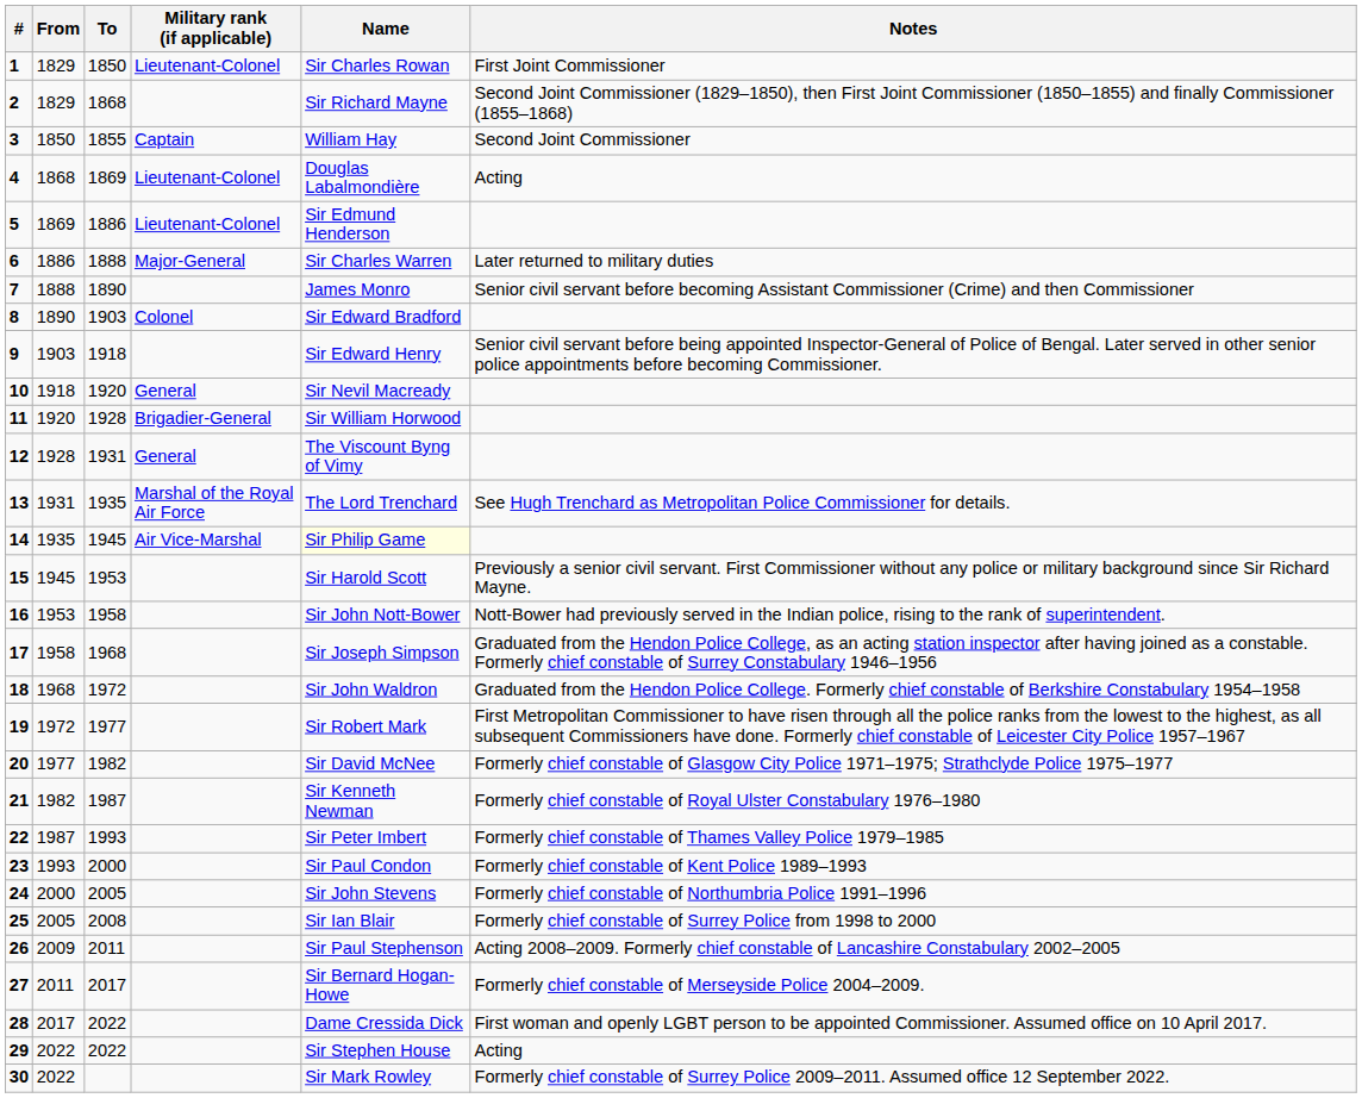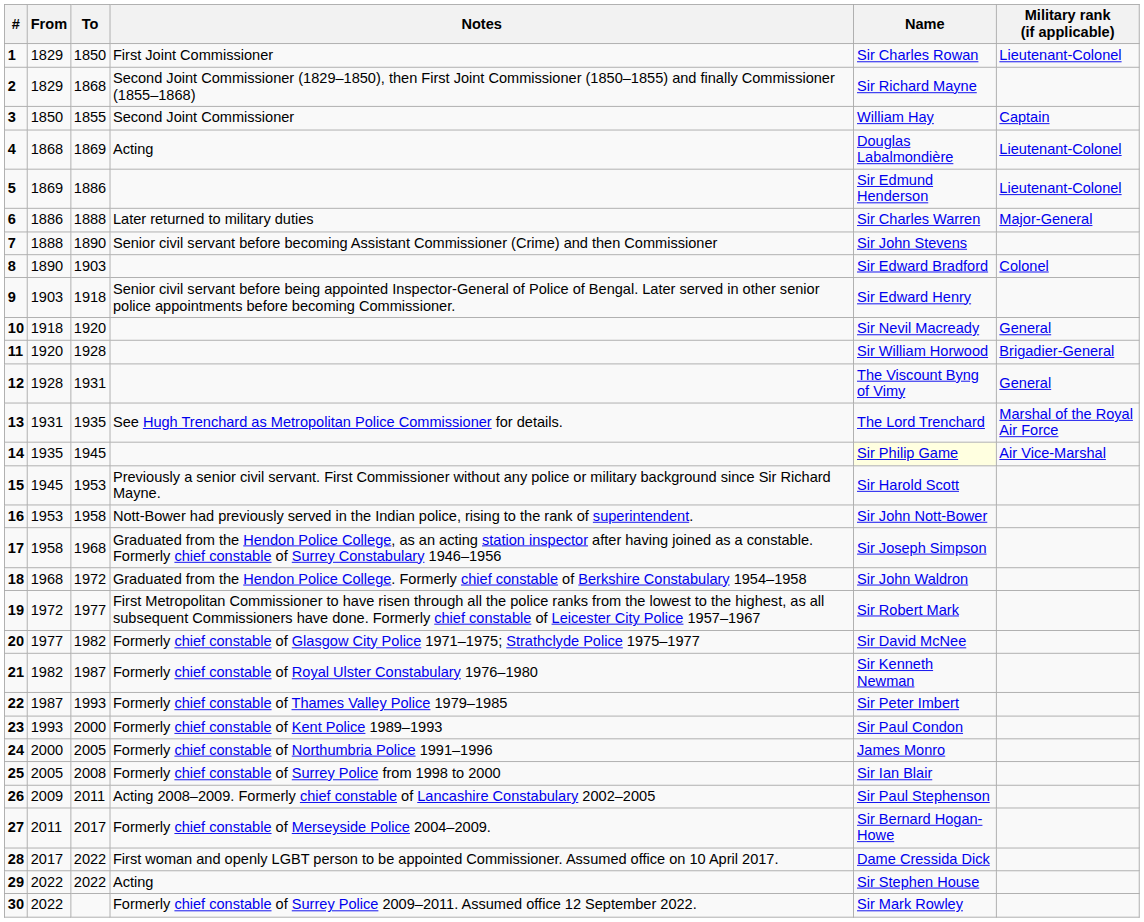 <table class="wikitable" style="text-align:left">
 <tr>
 <th>#</th>
 <th>From</th>
 <th>To</th>
+<th>Notes</th>
+<th>Name</th>
 <th>Military rank<br>(if applicable)</th>
-<th>Name</th>
-<th>Notes</th>
 </tr>
 <tr>
 <td><strong>1</strong></td>
 <td>1829</td>
 <td>1850</td>
+<td>First Joint Commissioner</td>
+<td><a href='#'>Sir Charles Rowan</a></td>
 <td><a href='#'>Lieutenant-Colonel</a></td>
-<td><a href='#'>Sir Charles Rowan</a></td>
-<td>First Joint Commissioner</td>
 </tr>
 <tr>
 <td><strong>2</strong></td>
 <td>1829</td>
 <td>1868</td>
+<td>Second Joint Commissioner (1829–1850), then First Joint Commissioner (1850–1855) and finally Commissioner (1855–1868)</td>
+<td><a href='#'>Sir Richard Mayne</a></td>
 <td></td>
-<td><a href='#'>Sir Richard Mayne</a></td>
-<td>Second Joint Commissioner (1829–1850), then First Joint Commissioner (1850–1855) and finally Commissioner (1855–1868)</td>
 </tr>
 <tr>
 <td><strong>3</strong></td>
 <td>1850</td>
 <td>1855</td>
+<td>Second Joint Commissioner</td>
+<td><a href='#'>William Hay</a></td>
 <td><a href='#'>Captain</a></td>
-<td><a href='#'>William Hay</a></td>
-<td>Second Joint Commissioner</td>
 </tr>
 <tr>
 <td><strong>4</strong></td>
 <td>1868</td>
 <td>1869</td>
+<td>Acting</td>
+<td><a href='#'>Douglas Labalmondière</a></td>
 <td><a href='#'>Lieutenant-Colonel</a></td>
-<td><a href='#'>Douglas Labalmondière</a></td>
-<td>Acting</td>
 </tr>
 <tr>
 <td><strong>5</strong></td>
 <td>1869</td>
 <td>1886</td>
+<td></td>
+<td><a href='#'>Sir Edmund Henderson</a></td>
 <td><a href='#'>Lieutenant-Colonel</a></td>
-<td><a href='#'>Sir Edmund Henderson</a></td>
-<td></td>
 </tr>
 <tr>
 <td><strong>6</strong></td>
 <td>1886</td>
 <td>1888</td>
+<td>Later returned to military duties</td>
+<td><a href='#'>Sir Charles Warren</a></td>
 <td><a href='#'>Major-General</a></td>
-<td><a href='#'>Sir Charles Warren</a></td>
-<td>Later returned to military duties</td>
 </tr>
 <tr>
 <td><strong>7</strong></td>
 <td>1888</td>
 <td>1890</td>
+<td>Senior civil servant before becoming Assistant Commissioner (Crime) and then Commissioner</td>
+<td><a href='#'>Sir John Stevens</a></td>
 <td></td>
-<td><a href='#'>James Monro</a></td>
-<td>Senior civil servant before becoming Assistant Commissioner (Crime) and then Commissioner</td>
 </tr>
 <tr>
 <td><strong>8</strong></td>
 <td>1890</td>
 <td>1903</td>
+<td></td>
+<td><a href='#'>Sir Edward Bradford</a></td>
 <td><a href='#'>Colonel</a></td>
-<td><a href='#'>Sir Edward Bradford</a></td>
-<td></td>
 </tr>
 <tr>
 <td><strong>9</strong></td>
 <td>1903</td>
 <td>1918</td>
+<td>Senior civil servant before being appointed Inspector-General of Police of Bengal.  Later served in other senior police appointments before becoming Commissioner.</td>
+<td><a href='#'>Sir Edward Henry</a></td>
 <td></td>
-<td><a href='#'>Sir Edward Henry</a></td>
-<td>Senior civil servant before being appointed Inspector-General of Police of Bengal.  Later served in other senior police appointments before becoming Commissioner.</td>
 </tr>
 <tr>
 <td><strong>10</strong></td>
 <td>1918</td>
 <td>1920</td>
+<td></td>
+<td><a href='#'>Sir Nevil Macready</a></td>
 <td><a href='#'>General</a></td>
-<td><a href='#'>Sir Nevil Macready</a></td>
-<td></td>
 </tr>
 <tr>
 <td><strong>11</strong></td>
 <td>1920</td>
 <td>1928</td>
+<td></td>
+<td><a href='#'>Sir William Horwood</a></td>
 <td><a href='#'>Brigadier-General</a></td>
-<td><a href='#'>Sir William Horwood</a></td>
-<td></td>
 </tr>
 <tr>
 <td><strong>12</strong></td>
 <td>1928</td>
 <td>1931</td>
+<td></td>
+<td><a href='#'>The Viscount Byng of Vimy</a></td>
 <td><a href='#'>General</a></td>
-<td><a href='#'>The Viscount Byng of Vimy</a></td>
-<td></td>
 </tr>
 <tr>
 <td><strong>13</strong></td>
 <td>1931</td>
 <td>1935</td>
+<td>See <a href='#'>Hugh Trenchard as Metropolitan Police Commissioner</a> for details.</td>
+<td><a href='#'>The Lord Trenchard</a></td>
 <td><a href='#'>Marshal of the Royal Air Force</a></td>
-<td><a href='#'>The Lord Trenchard</a></td>
-<td>See <a href='#'>Hugh Trenchard as Metropolitan Police Commissioner</a> for details.</td>
 </tr>
 <tr>
 <td><strong>14</strong></td>
 <td>1935</td>
 <td>1945</td>
+<td></td>
+<td style="background: lightyellow;"><a href='#'>Sir Philip Game</a></td>
 <td><a href='#'>Air Vice-Marshal</a></td>
-<td style="background: lightyellow;"><a href='#'>Sir Philip Game</a></td>
-<td></td>
 </tr>
 <tr>
 <td><strong>15</strong></td>
 <td>1945</td>
 <td>1953</td>
+<td>Previously a senior civil servant.  First Commissioner without any police or military background since Sir Richard Mayne.</td>
+<td><a href='#'>Sir Harold Scott</a></td>
 <td></td>
-<td><a href='#'>Sir Harold Scott</a></td>
-<td>Previously a senior civil servant.  First Commissioner without any police or military background since Sir Richard Mayne.</td>
 </tr>
 <tr>
 <td><strong>16</strong></td>
 <td>1953</td>
 <td>1958</td>
+<td>Nott-Bower had previously served in the Indian police, rising to the rank of <a href='#'>superintendent</a>.</td>
+<td><a href='#'>Sir John Nott-Bower</a></td>
 <td></td>
-<td><a href='#'>Sir John Nott-Bower</a></td>
-<td>Nott-Bower had previously served in the Indian police, rising to the rank of <a href='#'>superintendent</a>.</td>
 </tr>
 <tr>
 <td><strong>17</strong></td>
 <td>1958</td>
 <td>1968</td>
+<td>Graduated from the <a href='#'>Hendon Police College</a>, as an acting <a href='#'>station inspector</a> after having joined as a constable. Formerly <a href='#'>chief constable</a> of <a href='#'>Surrey Constabulary</a> 1946–1956</td>
+<td><a href='#'>Sir Joseph Simpson</a></td>
 <td></td>
-<td><a href='#'>Sir Joseph Simpson</a></td>
-<td>Graduated from the <a href='#'>Hendon Police College</a>, as an acting <a href='#'>station inspector</a> after having joined as a constable. Formerly <a href='#'>chief constable</a> of <a href='#'>Surrey Constabulary</a> 1946–1956</td>
 </tr>
 <tr>
 <td><strong>18</strong></td>
 <td>1968</td>
 <td>1972</td>
+<td>Graduated from the <a href='#'>Hendon Police College</a>. Formerly <a href='#'>chief constable</a> of <a href='#'>Berkshire Constabulary</a> 1954–1958</td>
+<td><a href='#'>Sir John Waldron</a></td>
 <td></td>
-<td><a href='#'>Sir John Waldron</a></td>
-<td>Graduated from the <a href='#'>Hendon Police College</a>. Formerly <a href='#'>chief constable</a> of <a href='#'>Berkshire Constabulary</a> 1954–1958</td>
 </tr>
 <tr>
 <td><strong>19</strong></td>
 <td>1972</td>
 <td>1977</td>
+<td>First Metropolitan Commissioner to have risen through all the police ranks from the lowest to the highest, as all subsequent Commissioners have done. Formerly <a href='#'>chief constable</a> of <a href='#'>Leicester City Police</a> 1957–1967</td>
+<td><a href='#'>Sir Robert Mark</a></td>
 <td></td>
-<td><a href='#'>Sir Robert Mark</a></td>
-<td>First Metropolitan Commissioner to have risen through all the police ranks from the lowest to the highest, as all subsequent Commissioners have done. Formerly <a href='#'>chief constable</a> of <a href='#'>Leicester City Police</a> 1957–1967</td>
 </tr>
 <tr>
 <td><strong>20</strong></td>
 <td>1977</td>
 <td>1982</td>
+<td>Formerly <a href='#'>chief constable</a> of <a href='#'>Glasgow City Police</a> 1971–1975; <a href='#'>Strathclyde Police</a> 1975–1977</td>
+<td><a href='#'>Sir David McNee</a></td>
 <td></td>
-<td><a href='#'>Sir David McNee</a></td>
-<td>Formerly <a href='#'>chief constable</a> of <a href='#'>Glasgow City Police</a> 1971–1975; <a href='#'>Strathclyde Police</a> 1975–1977</td>
 </tr>
 <tr>
 <td><strong>21</strong></td>
 <td>1982</td>
 <td>1987</td>
+<td>Formerly <a href='#'>chief constable</a> of <a href='#'>Royal Ulster Constabulary</a> 1976–1980</td>
+<td><a href='#'>Sir Kenneth Newman</a></td>
 <td></td>
-<td><a href='#'>Sir Kenneth Newman</a></td>
-<td>Formerly <a href='#'>chief constable</a> of <a href='#'>Royal Ulster Constabulary</a> 1976–1980</td>
 </tr>
 <tr>
 <td><strong>22</strong></td>
 <td>1987</td>
 <td>1993</td>
+<td>Formerly <a href='#'>chief constable</a> of <a href='#'>Thames Valley Police</a> 1979–1985</td>
+<td><a href='#'>Sir Peter Imbert</a></td>
 <td></td>
-<td><a href='#'>Sir Peter Imbert</a></td>
-<td>Formerly <a href='#'>chief constable</a> of <a href='#'>Thames Valley Police</a> 1979–1985</td>
 </tr>
 <tr>
 <td><strong>23</strong></td>
 <td>1993</td>
 <td>2000</td>
+<td>Formerly <a href='#'>chief constable</a> of <a href='#'>Kent Police</a> 1989–1993</td>
+<td><a href='#'>Sir Paul Condon</a></td>
 <td></td>
-<td><a href='#'>Sir Paul Condon</a></td>
-<td>Formerly <a href='#'>chief constable</a> of <a href='#'>Kent Police</a> 1989–1993</td>
 </tr>
 <tr>
 <td><strong>24</strong></td>
 <td>2000</td>
 <td>2005</td>
+<td>Formerly <a href='#'>chief constable</a> of <a href='#'>Northumbria Police</a> 1991–1996</td>
+<td><a href='#'>James Monro</a></td>
 <td></td>
-<td><a href='#'>Sir John Stevens</a></td>
-<td>Formerly <a href='#'>chief constable</a> of <a href='#'>Northumbria Police</a> 1991–1996</td>
 </tr>
 <tr>
 <td><strong>25</strong></td>
 <td>2005</td>
 <td>2008</td>
+<td>Formerly <a href='#'>chief constable</a> of <a href='#'>Surrey Police</a> from 1998 to 2000</td>
+<td><a href='#'>Sir Ian Blair</a></td>
 <td></td>
-<td><a href='#'>Sir Ian Blair</a></td>
-<td>Formerly <a href='#'>chief constable</a> of <a href='#'>Surrey Police</a> from 1998 to 2000</td>
 </tr>
 <tr>
 <td><strong>26</strong></td>
 <td>2009</td>
 <td>2011</td>
+<td>Acting 2008–2009. Formerly <a href='#'>chief constable</a> of <a href='#'>Lancashire Constabulary</a> 2002–2005</td>
+<td><a href='#'>Sir Paul Stephenson</a></td>
 <td></td>
-<td><a href='#'>Sir Paul Stephenson</a></td>
-<td>Acting 2008–2009. Formerly <a href='#'>chief constable</a> of <a href='#'>Lancashire Constabulary</a> 2002–2005</td>
 </tr>
 <tr>
 <td><strong>27</strong></td>
 <td>2011</td>
 <td>2017</td>
+<td>Formerly <a href='#'>chief constable</a> of <a href='#'>Merseyside Police</a> 2004–2009.</td>
+<td><a href='#'>Sir Bernard Hogan-Howe</a></td>
 <td></td>
-<td><a href='#'>Sir Bernard Hogan-Howe</a></td>
-<td>Formerly <a href='#'>chief constable</a> of <a href='#'>Merseyside Police</a> 2004–2009.</td>
 </tr>
 <tr>
 <td><strong>28</strong></td>
 <td>2017</td>
 <td>2022</td>
+<td>First woman and openly LGBT person to be appointed Commissioner. Assumed office on 10 April 2017.</td>
+<td><a href='#'>Dame Cressida Dick</a></td>
 <td></td>
-<td><a href='#'>Dame Cressida Dick</a></td>
-<td>First woman and openly LGBT person to be appointed Commissioner. Assumed office on 10 April 2017.</td>
 </tr>
 <tr>
 <td><strong>29</strong></td>
 <td>2022</td>
 <td>2022</td>
+<td>Acting</td>
+<td><a href='#'>Sir Stephen House</a></td>
 <td></td>
-<td><a href='#'>Sir Stephen House</a></td>
-<td>Acting</td>
 </tr>
 <tr>
 <td><strong>30</strong></td>
 <td>2022</td>
 <td></td>
+<td>Formerly <a href='#'>chief constable</a> of <a href='#'>Surrey Police</a> 2009–2011. Assumed office 12 September 2022.</td>
+<td><a href='#'>Sir Mark Rowley</a></td>
 <td></td>
-<td><a href='#'>Sir Mark Rowley</a></td>
-<td>Formerly <a href='#'>chief constable</a> of <a href='#'>Surrey Police</a> 2009–2011. Assumed office 12 September 2022.</td>
 </tr>
 </table>
